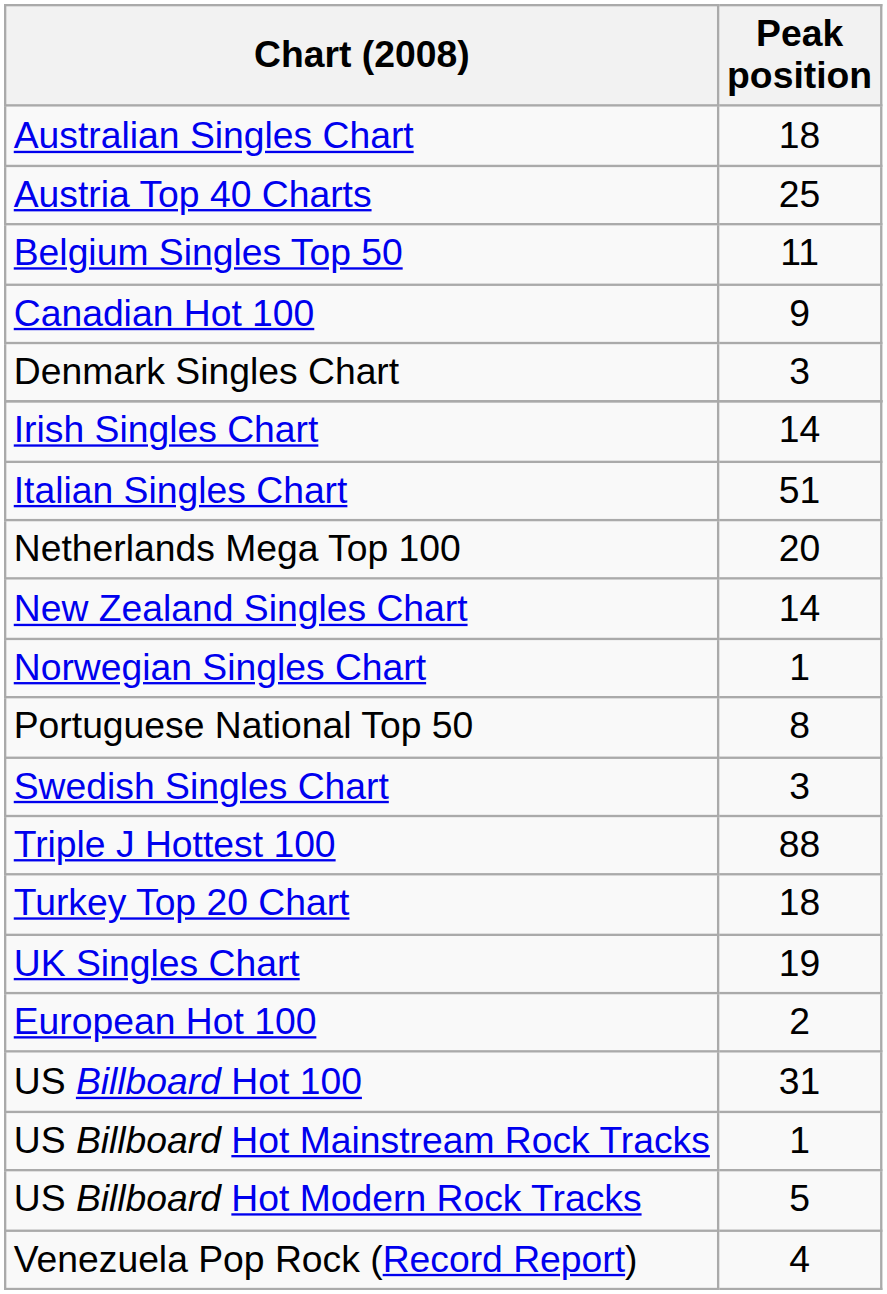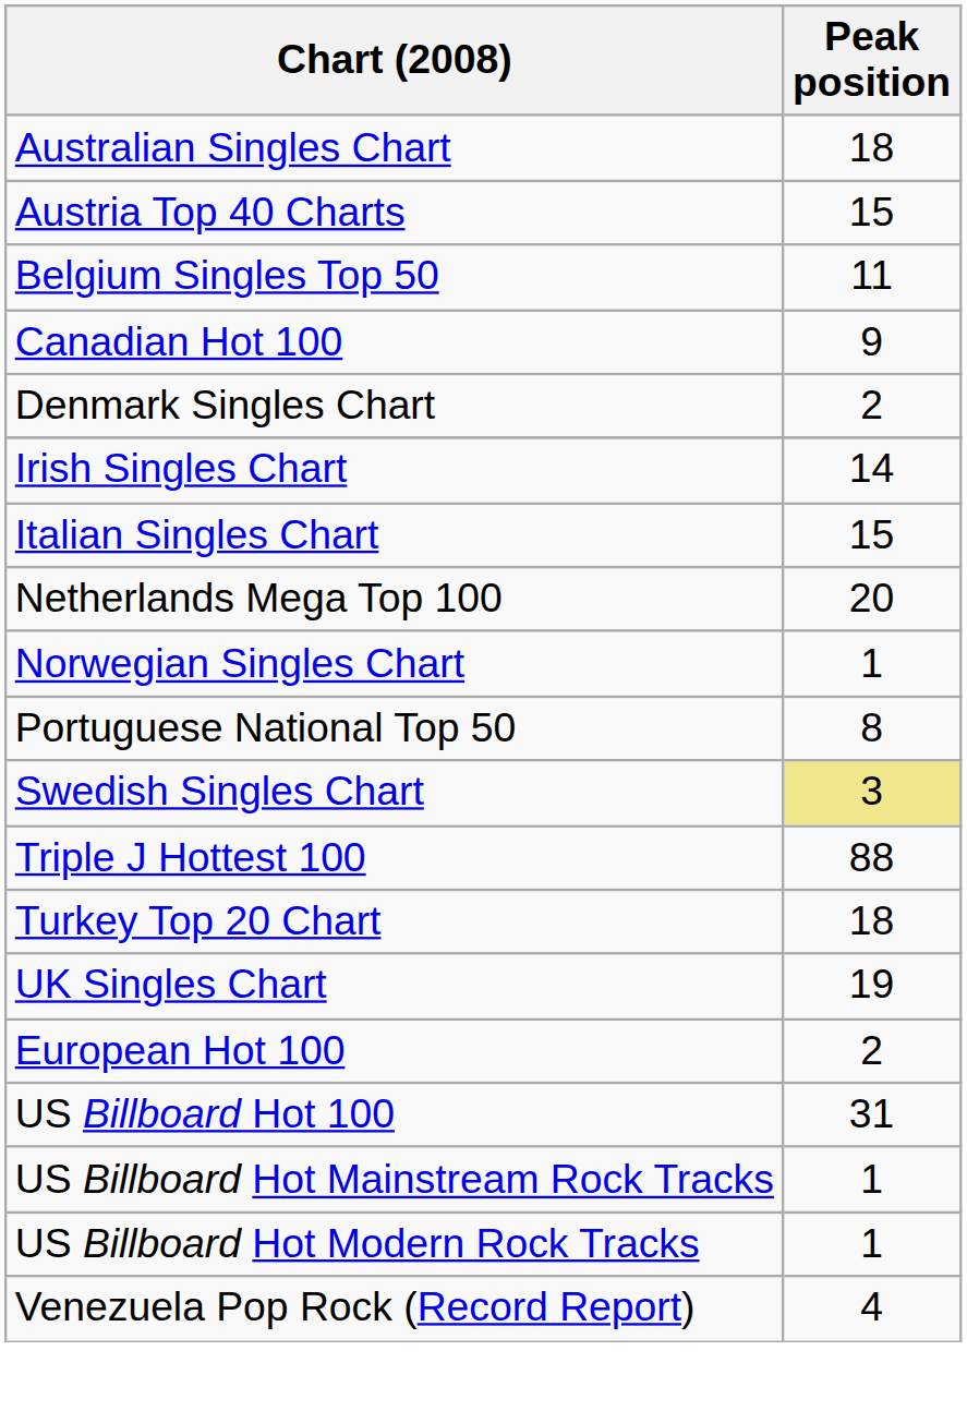 <table class="wikitable sortable">
 <tr>
 <th align="left">Chart (2008)</th>
 <th align="left">Peak<br>position</th>
 </tr>
 <tr>
 <td align="left"><a href='#'>Australian Singles Chart</a></td>
 <td style="text-align:center;">18</td>
 </tr>
 <tr>
 <td align="left"><a href='#'>Austria Top 40 Charts</a></td>
-<td style="text-align:center;">25</td>
+<td style="text-align:center;">15</td>
 </tr>
 <tr>
 <td align="left"><a href='#'>Belgium Singles Top 50</a></td>
 <td style="text-align:center;">11</td>
 </tr>
 <tr>
 <td align="left"><a href='#'>Canadian Hot 100</a></td>
 <td style="text-align:center;">9</td>
 </tr>
 <tr>
 <td align="left">Denmark Singles Chart</td>
-<td style="text-align:center;">3</td>
+<td style="text-align:center;">2</td>
 </tr>
 <tr>
 </tr>
 <tr>
 <td align="left"><a href='#'>Irish Singles Chart</a></td>
 <td style="text-align:center;">14</td>
 </tr>
 <tr>
 <td align="left"><a href='#'>Italian Singles Chart</a></td>
-<td style="text-align:center;">51</td>
+<td style="text-align:center;">15</td>
 </tr>
 <tr>
 <td align="left">Netherlands Mega Top 100</td>
 <td style="text-align:center;">20</td>
-</tr>
-<tr>
-<td align="left"><a href='#'>New Zealand Singles Chart</a></td>
-<td style="text-align:center;">14</td>
 </tr>
 <tr>
 <td align="left"><a href='#'>Norwegian Singles Chart</a></td>
 <td style="text-align:center;">1</td>
 </tr>
 <tr>
 <td align="left">Portuguese National Top 50</td>
 <td style="text-align:center;">8</td>
 </tr>
 <tr>
 <td align="left"><a href='#'>Swedish Singles Chart</a></td>
-<td style="text-align:center;">3</td>
+<td style="background: khaki; text-align:center;">3</td>
 </tr>
 <tr>
 <td align="left"><a href='#'>Triple J Hottest 100</a></td>
 <td style="text-align:center;">88</td>
 </tr>
 <tr>
 <td align="left"><a href='#'>Turkey Top 20 Chart</a></td>
 <td style="text-align:center;">18</td>
 </tr>
 <tr>
 <td align="left"><a href='#'>UK Singles Chart</a></td>
 <td style="text-align:center;">19</td>
 </tr>
 <tr>
 <td align="left"><a href='#'>European Hot 100</a></td>
 <td style="text-align:center;">2</td>
 </tr>
 <tr>
 <td align="left">US <a href='#'><em>Billboard</em> Hot 100</a></td>
 <td style="text-align:center;">31</td>
 </tr>
 <tr>
 <td align="left">US <em>Billboard</em> <a href='#'>Hot Mainstream Rock Tracks</a></td>
 <td style="text-align:center;">1</td>
 </tr>
 <tr>
 <td align="left">US <em>Billboard</em> <a href='#'>Hot Modern Rock Tracks</a></td>
-<td style="text-align:center;">5</td>
+<td style="text-align:center;">1</td>
 </tr>
 <tr>
 <td>Venezuela Pop Rock (<a href='#'>Record Report</a>)</td>
 <td style="text-align:center;">4</td>
 </tr>
 </table>
